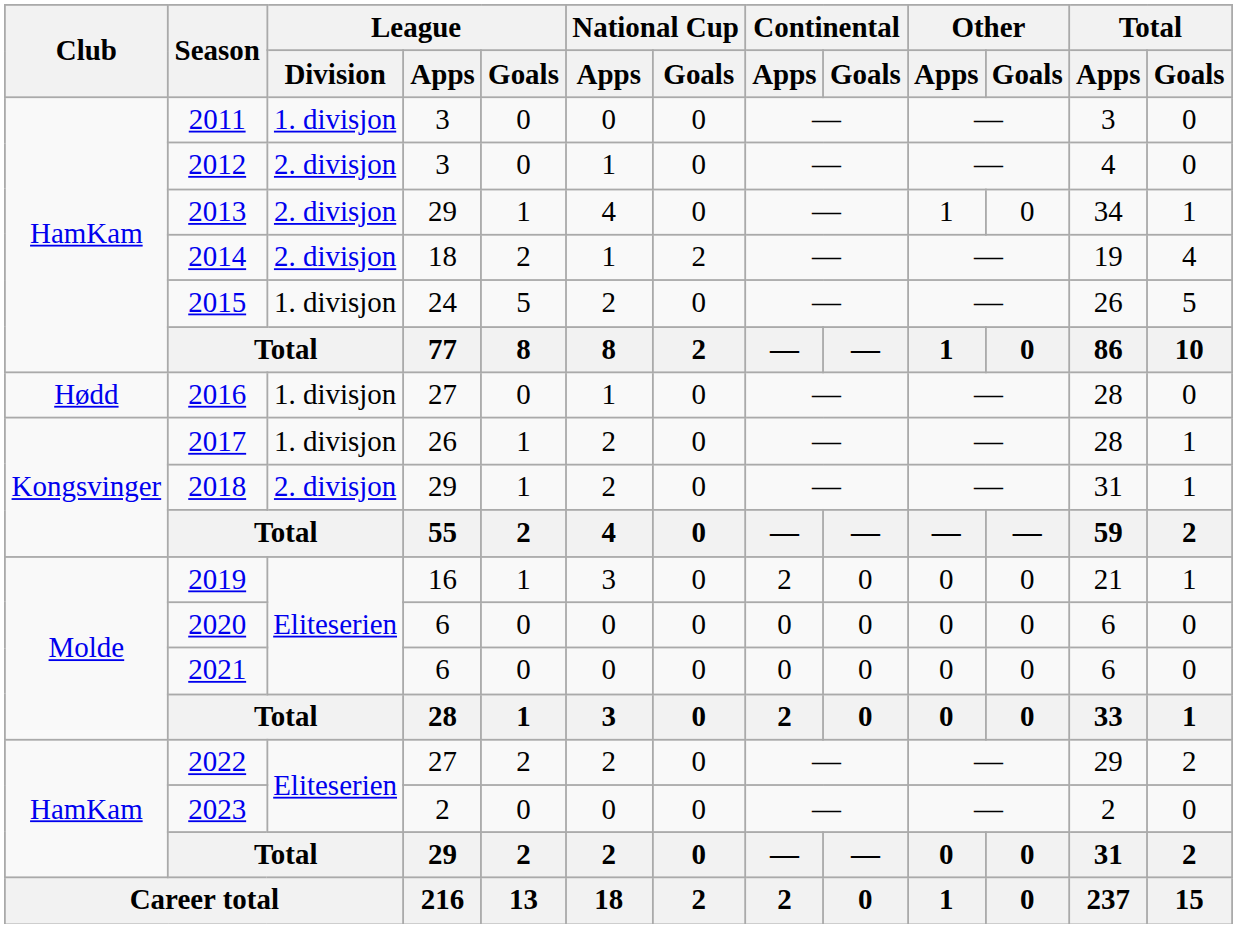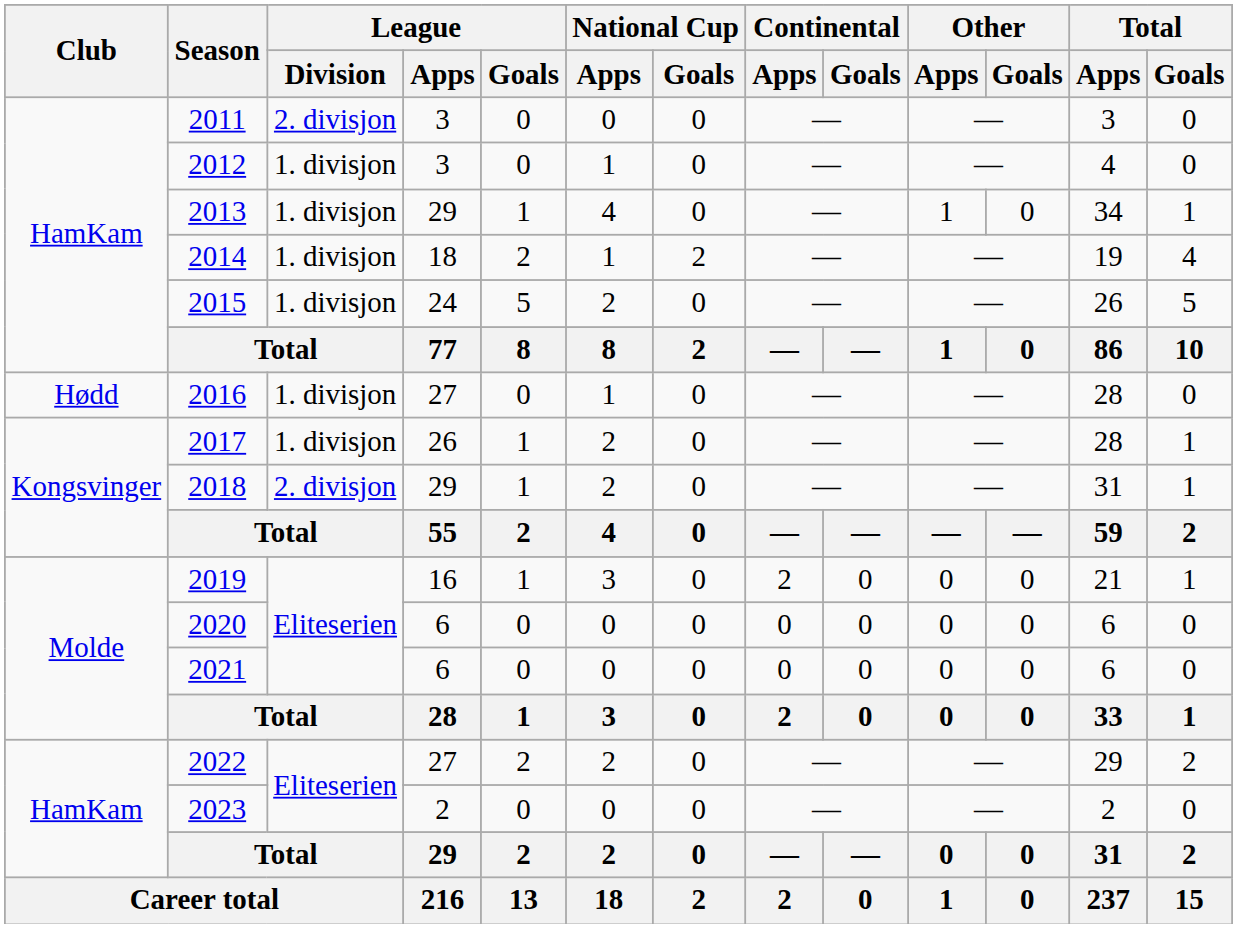 <table class="wikitable" style="text-align:center">
 <tr>
 <th rowspan="2">Club</th>
 <th rowspan="2">Season</th>
 <th colspan="3">League</th>
 <th colspan="2">National Cup</th>
 <th colspan="2">Continental</th>
 <th colspan="2">Other</th>
 <th colspan="2">Total</th>
 </tr>
 <tr>
 <th>Division</th>
 <th>Apps</th>
 <th>Goals</th>
 <th>Apps</th>
 <th>Goals</th>
 <th>Apps</th>
 <th>Goals</th>
 <th>Apps</th>
 <th>Goals</th>
 <th>Apps</th>
 <th>Goals</th>
 </tr>
 <tr>
 <td rowspan="6"><a href='#'>HamKam</a></td>
 <td><a href='#'>2011</a></td>
-<td><a href='#'>1. divisjon</a></td>
+<td><a href='#'>2. divisjon</a></td>
 <td>3</td>
 <td>0</td>
 <td>0</td>
 <td>0</td>
 <td colspan="2">—</td>
 <td colspan="2">—</td>
 <td>3</td>
 <td>0</td>
 </tr>
 <tr>
 <td><a href='#'>2012</a></td>
-<td><a href='#'>2. divisjon</a></td>
+<td>1. divisjon</td>
 <td>3</td>
 <td>0</td>
 <td>1</td>
 <td>0</td>
 <td colspan="2">—</td>
 <td colspan="2">—</td>
 <td>4</td>
 <td>0</td>
 </tr>
 <tr>
 <td><a href='#'>2013</a></td>
-<td><a href='#'>2. divisjon</a></td>
+<td>1. divisjon</td>
 <td>29</td>
 <td>1</td>
 <td>4</td>
 <td>0</td>
 <td colspan="2">—</td>
 <td>1</td>
 <td>0</td>
 <td>34</td>
 <td>1</td>
 </tr>
 <tr>
 <td><a href='#'>2014</a></td>
-<td><a href='#'>2. divisjon</a></td>
+<td>1. divisjon</td>
 <td>18</td>
 <td>2</td>
 <td>1</td>
 <td>2</td>
 <td colspan="2">—</td>
 <td colspan="2">—</td>
 <td>19</td>
 <td>4</td>
 </tr>
 <tr>
 <td><a href='#'>2015</a></td>
 <td>1. divisjon</td>
 <td>24</td>
 <td>5</td>
 <td>2</td>
 <td>0</td>
 <td colspan="2">—</td>
 <td colspan="2">—</td>
 <td>26</td>
 <td>5</td>
 </tr>
 <tr>
 <th colspan="2">Total</th>
 <th>77</th>
 <th>8</th>
 <th>8</th>
 <th>2</th>
 <th>—</th>
 <th>—</th>
 <th>1</th>
 <th>0</th>
 <th>86</th>
 <th>10</th>
 </tr>
 <tr>
 <td><a href='#'>Hødd</a></td>
 <td><a href='#'>2016</a></td>
 <td>1. divisjon</td>
 <td>27</td>
 <td>0</td>
 <td>1</td>
 <td>0</td>
 <td colspan="2">—</td>
 <td colspan="2">—</td>
 <td>28</td>
 <td>0</td>
 </tr>
 <tr>
 <td rowspan="3"><a href='#'>Kongsvinger</a></td>
 <td><a href='#'>2017</a></td>
 <td>1. divisjon</td>
 <td>26</td>
 <td>1</td>
 <td>2</td>
 <td>0</td>
 <td colspan="2">—</td>
 <td colspan="2">—</td>
 <td>28</td>
 <td>1</td>
 </tr>
 <tr>
 <td><a href='#'>2018</a></td>
 <td><a href='#'>2. divisjon</a></td>
 <td>29</td>
 <td>1</td>
 <td>2</td>
 <td>0</td>
 <td colspan="2">—</td>
 <td colspan="2">—</td>
 <td>31</td>
 <td>1</td>
 </tr>
 <tr>
 <th colspan="2">Total</th>
 <th>55</th>
 <th>2</th>
 <th>4</th>
 <th>0</th>
 <th>—</th>
 <th>—</th>
 <th>—</th>
 <th>—</th>
 <th>59</th>
 <th>2</th>
 </tr>
 <tr>
 <td rowspan="4"><a href='#'>Molde</a></td>
 <td><a href='#'>2019</a></td>
 <td rowspan="3"><a href='#'>Eliteserien</a></td>
 <td>16</td>
 <td>1</td>
 <td>3</td>
 <td>0</td>
 <td>2</td>
 <td>0</td>
 <td>0</td>
 <td>0</td>
 <td>21</td>
 <td>1</td>
 </tr>
 <tr>
 <td><a href='#'>2020</a></td>
 <td>6</td>
 <td>0</td>
 <td>0</td>
 <td>0</td>
 <td>0</td>
 <td>0</td>
 <td>0</td>
 <td>0</td>
 <td>6</td>
 <td>0</td>
 </tr>
 <tr>
 <td><a href='#'>2021</a></td>
 <td>6</td>
 <td>0</td>
 <td>0</td>
 <td>0</td>
 <td>0</td>
 <td>0</td>
 <td>0</td>
 <td>0</td>
 <td>6</td>
 <td>0</td>
 </tr>
 <tr>
 <th colspan="2">Total</th>
 <th>28</th>
 <th>1</th>
 <th>3</th>
 <th>0</th>
 <th>2</th>
 <th>0</th>
 <th>0</th>
 <th>0</th>
 <th>33</th>
 <th>1</th>
 </tr>
 <tr>
 <td rowspan="3"><a href='#'>HamKam</a></td>
 <td><a href='#'>2022</a></td>
 <td rowspan="2"><a href='#'>Eliteserien</a></td>
 <td>27</td>
 <td>2</td>
 <td>2</td>
 <td>0</td>
 <td colspan="2">—</td>
 <td colspan="2">—</td>
 <td>29</td>
 <td>2</td>
 </tr>
 <tr>
 <td><a href='#'>2023</a></td>
 <td>2</td>
 <td>0</td>
 <td>0</td>
 <td>0</td>
 <td colspan="2">—</td>
 <td colspan="2">—</td>
 <td>2</td>
 <td>0</td>
 </tr>
 <tr>
 <th colspan="2">Total</th>
 <th>29</th>
 <th>2</th>
 <th>2</th>
 <th>0</th>
 <th>—</th>
 <th>—</th>
 <th>0</th>
 <th>0</th>
 <th>31</th>
 <th>2</th>
 </tr>
 <tr>
 <th colspan="3">Career total</th>
 <th>216</th>
 <th>13</th>
 <th>18</th>
 <th>2</th>
 <th>2</th>
 <th>0</th>
 <th>1</th>
 <th>0</th>
 <th>237</th>
 <th>15</th>
 </tr>
 </table>
